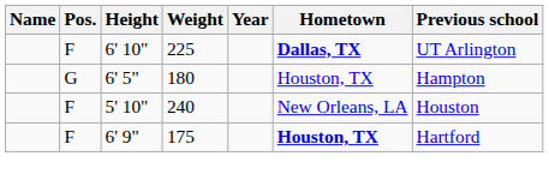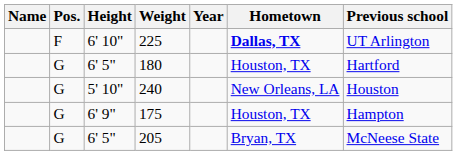 <table class="wikitable sortable" border="1">
 <tr>
 <th>Name</th>
 <th>Pos.</th>
 <th>Height</th>
 <th>Weight</th>
 <th>Year</th>
 <th>Hometown</th>
 <th>Previous school</th>
 </tr>
 <tr>
 <td></td>
 <td>F</td>
 <td>6' 10"</td>
 <td>225</td>
 <td></td>
 <td><strong><a href='#'>Dallas, TX</a></strong></td>
 <td><a href='#'>UT Arlington</a></td>
 </tr>
 <tr>
 <td></td>
 <td>G</td>
 <td>6' 5"</td>
 <td>180</td>
 <td></td>
 <td><a href='#'>Houston, TX</a></td>
-<td><a href='#'>Hampton</a></td>
+<td><a href='#'>Hartford</a></td>
 </tr>
 <tr>
 <td></td>
-<td>F</td>
+<td>G</td>
 <td>5' 10"</td>
 <td>240</td>
 <td></td>
 <td><a href='#'>New Orleans, LA</a></td>
 <td><a href='#'>Houston</a></td>
 </tr>
 <tr>
 <td></td>
-<td>F</td>
+<td>G</td>
 <td>6' 9"</td>
 <td>175</td>
 <td></td>
-<td><strong><a href='#'>Houston, TX</a></strong></td>
-<td><a href='#'>Hartford</a></td>
+<td><a href='#'>Houston, TX</a></td>
+<td><a href='#'>Hampton</a></td>
+</tr>
+<tr>
+<td></td>
+<td>G</td>
+<td>6' 5"</td>
+<td>205</td>
+<td></td>
+<td><a href='#'>Bryan, TX</a></td>
+<td><a href='#'>McNeese State</a></td>
 </tr>
 </table>
